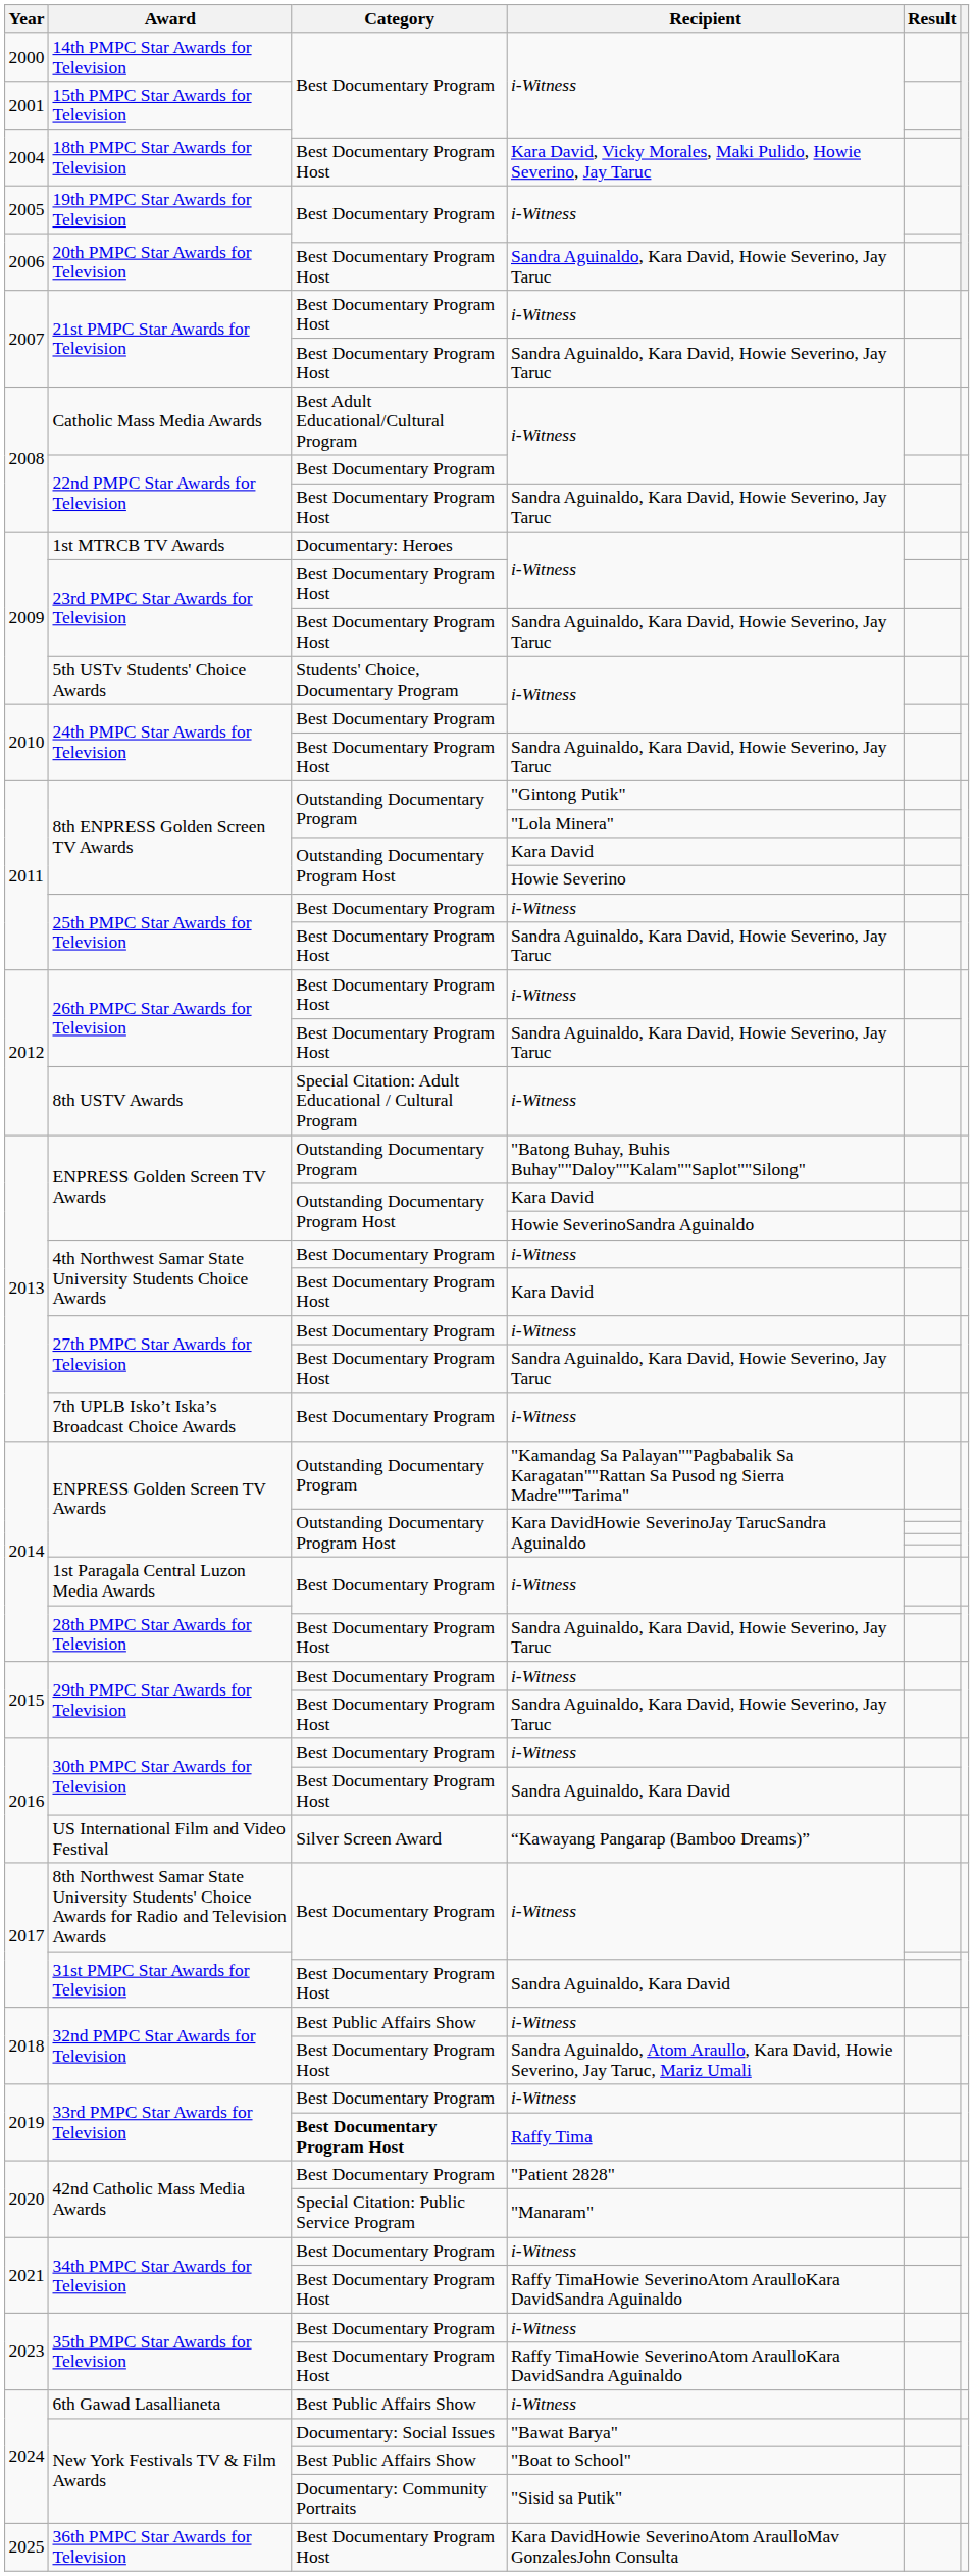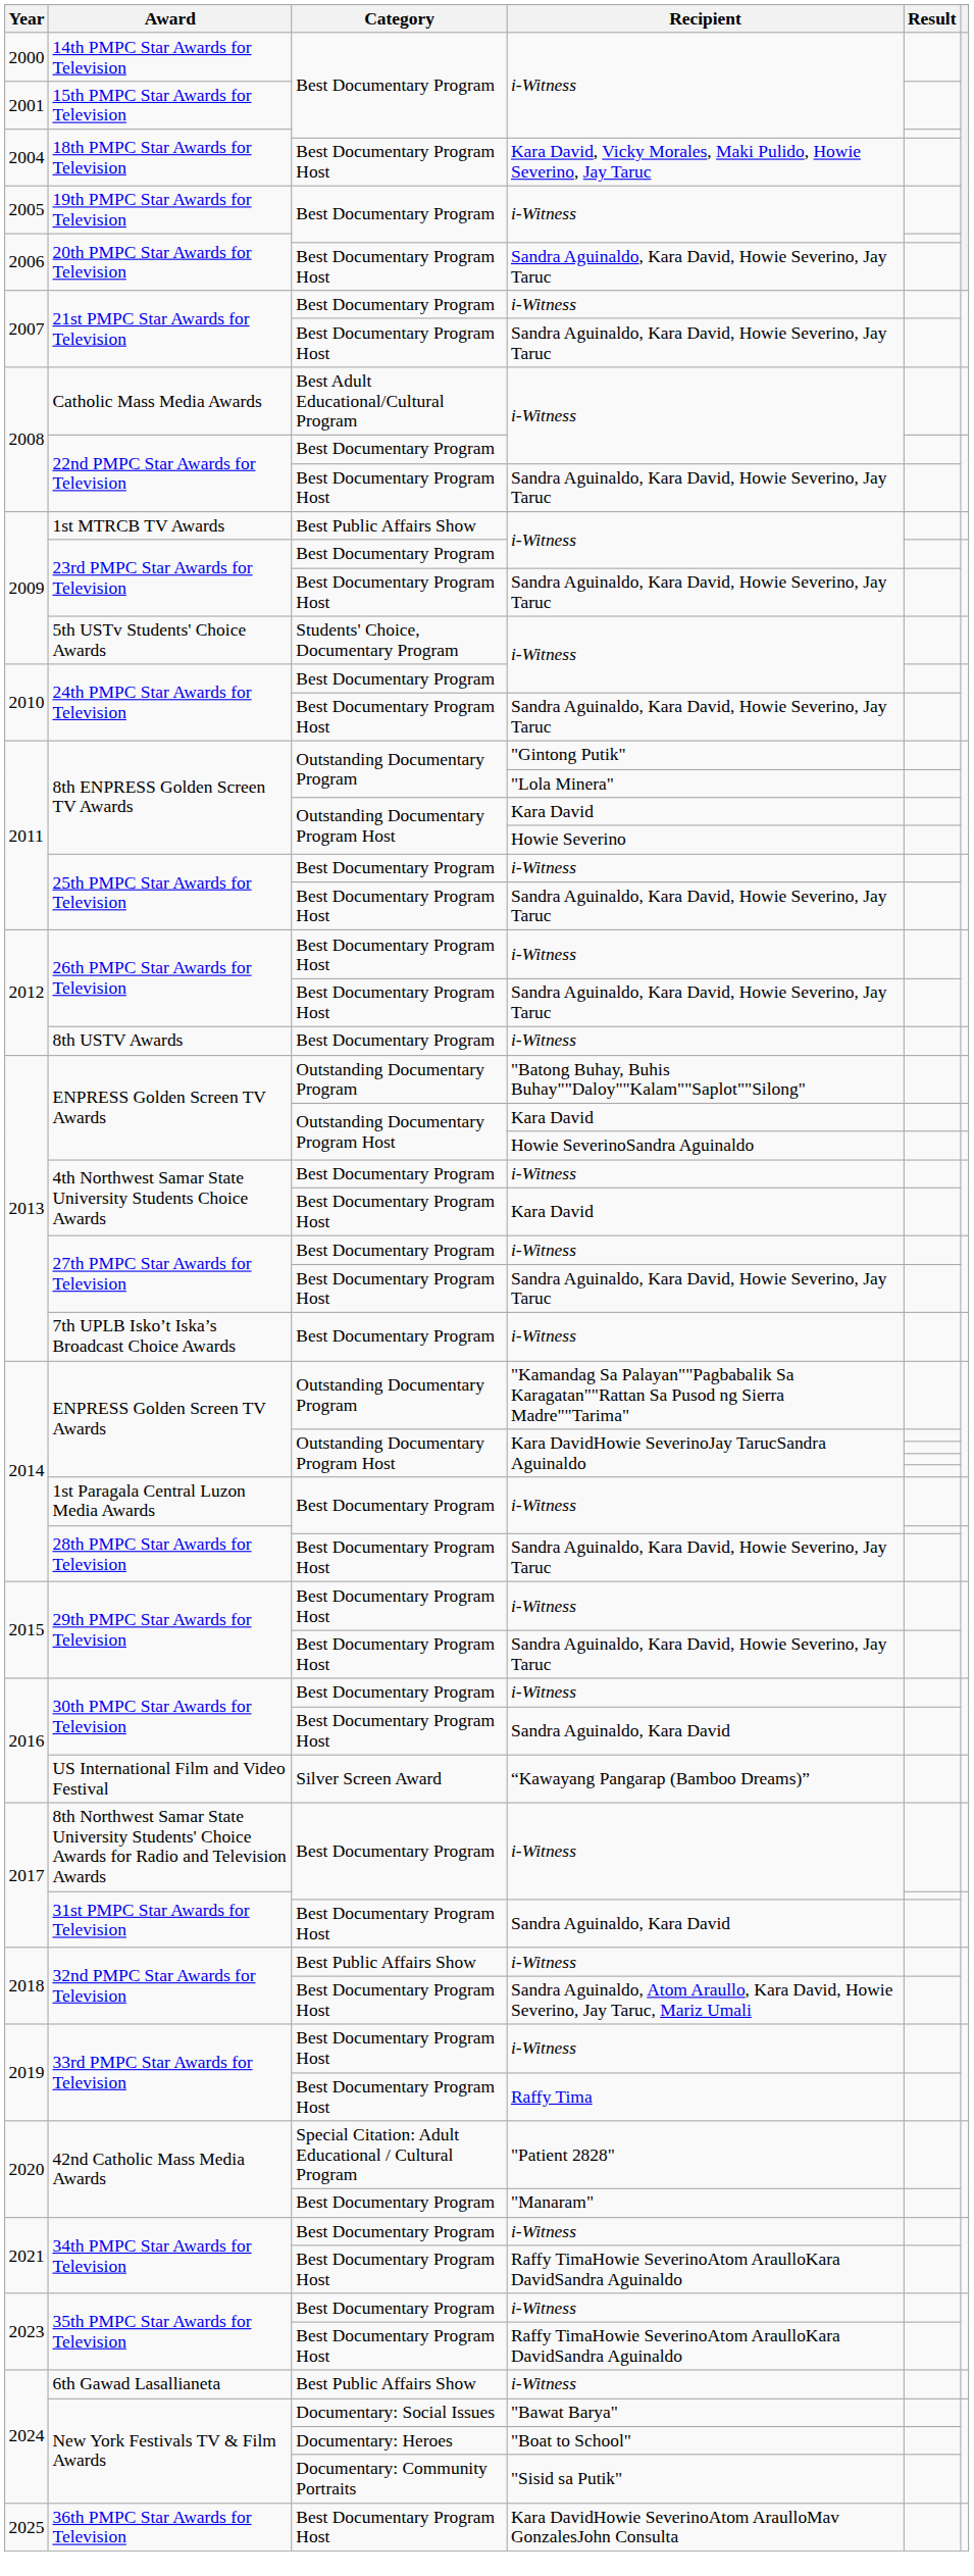 <table class="wikitable">
 <tr>
 <th>Year</th>
 <th>Award</th>
 <th>Category</th>
 <th>Recipient</th>
 <th>Result</th>
 <th></th>
 </tr>
 <tr>
 <td>2000</td>
 <td><a href='#'>14th PMPC Star Awards for Television</a></td>
 <td rowspan=3>Best Documentary Program</td>
 <td rowspan=3><em>i-Witness</em></td>
 <td></td>
 <th rowspan=7></th>
 </tr>
 <tr>
 <td>2001</td>
 <td><a href='#'>15th PMPC Star Awards for Television</a></td>
 <td></td>
 </tr>
 <tr>
 <td rowspan=2>2004</td>
 <td rowspan=2><a href='#'>18th PMPC Star Awards for Television</a></td>
 <td></td>
 </tr>
 <tr>
 <td>Best Documentary Program Host</td>
 <td><a href='#'>Kara David</a>, <a href='#'>Vicky Morales</a>, <a href='#'>Maki Pulido</a>, <a href='#'>Howie Severino</a>, <a href='#'>Jay Taruc</a></td>
 <td></td>
 </tr>
 <tr>
 <td>2005</td>
 <td><a href='#'>19th PMPC Star Awards for Television</a></td>
 <td rowspan=2>Best Documentary Program</td>
 <td rowspan=2><em>i-Witness</em></td>
 <td></td>
 </tr>
 <tr>
 <td rowspan=2>2006</td>
 <td rowspan=2><a href='#'>20th PMPC Star Awards for Television</a></td>
 <td></td>
 </tr>
 <tr>
 <td>Best Documentary Program Host</td>
 <td><a href='#'>Sandra Aguinaldo</a>, Kara David, Howie Severino, Jay Taruc</td>
 <td></td>
 </tr>
 <tr>
 <td rowspan=2>2007</td>
 <td rowspan=2><a href='#'>21st PMPC Star Awards for Television</a></td>
-<td>Best Documentary Program Host</td>
+<td>Best Documentary Program</td>
 <td><em>i-Witness</em></td>
 <td></td>
 <td rowspan=2></td>
 </tr>
 <tr>
 <td>Best Documentary Program Host</td>
 <td>Sandra Aguinaldo, Kara David, Howie Severino, Jay Taruc</td>
 <td></td>
 </tr>
 <tr>
 <td rowspan=3>2008</td>
 <td>Catholic Mass Media Awards</td>
 <td>Best Adult Educational/Cultural Program</td>
 <td rowspan=2><em>i-Witness</em></td>
 <td></td>
 <td></td>
 </tr>
 <tr>
 <td rowspan=2><a href='#'>22nd PMPC Star Awards for Television</a></td>
 <td>Best Documentary Program</td>
 <td></td>
 <td rowspan=2></td>
 </tr>
 <tr>
 <td>Best Documentary Program Host</td>
 <td>Sandra Aguinaldo, Kara David, Howie Severino, Jay Taruc</td>
 <td></td>
 </tr>
 <tr>
 <td rowspan=4>2009</td>
 <td>1st MTRCB TV Awards</td>
-<td>Documentary: Heroes</td>
+<td>Best Public Affairs Show</td>
 <td rowspan=2><em>i-Witness</em></td>
 <td></td>
 <td></td>
 </tr>
 <tr>
 <td rowspan=2><a href='#'>23rd PMPC Star Awards for Television</a></td>
-<td>Best Documentary Program Host</td>
+<td>Best Documentary Program</td>
 <td></td>
 <td rowspan=2></td>
 </tr>
 <tr>
 <td>Best Documentary Program Host</td>
 <td>Sandra Aguinaldo, Kara David, Howie Severino, Jay Taruc</td>
 <td></td>
 </tr>
 <tr>
 <td>5th USTv Students' Choice Awards</td>
 <td>Students' Choice, Documentary Program</td>
 <td rowspan=2><em>i-Witness</em></td>
 <td></td>
 <td></td>
 </tr>
 <tr>
 <td rowspan=2>2010</td>
 <td rowspan=2><a href='#'>24th PMPC Star Awards for Television</a></td>
 <td>Best Documentary Program</td>
 <td></td>
 <td rowspan=2></td>
 </tr>
 <tr>
 <td>Best Documentary Program Host</td>
 <td>Sandra Aguinaldo, Kara David, Howie Severino, Jay Taruc</td>
 <td></td>
 </tr>
 <tr>
 <td rowspan=6>2011</td>
 <td rowspan=4>8th ENPRESS Golden Screen TV Awards</td>
 <td rowspan=2>Outstanding Documentary Program</td>
 <td>"Gintong Putik"</td>
 <td></td>
 <td rowspan=4></td>
 </tr>
 <tr>
 <td>"Lola Minera"</td>
 <td></td>
 </tr>
 <tr>
 <td rowspan=2>Outstanding Documentary Program Host</td>
 <td>Kara David</td>
 <td></td>
 </tr>
 <tr>
 <td>Howie Severino</td>
 <td></td>
 </tr>
 <tr>
 <td rowspan=2><a href='#'>25th PMPC Star Awards for Television</a></td>
 <td>Best Documentary Program</td>
 <td><em>i-Witness</em></td>
 <td></td>
 <td rowspan=2></td>
 </tr>
 <tr>
 <td>Best Documentary Program Host</td>
 <td>Sandra Aguinaldo, Kara David, Howie Severino, Jay Taruc</td>
 <td></td>
 </tr>
 <tr>
 <td rowspan=3>2012</td>
 <td rowspan=2><a href='#'>26th PMPC Star Awards for Television</a></td>
 <td>Best Documentary Program Host</td>
 <td><em>i-Witness</em></td>
 <td></td>
 <td rowspan=2></td>
 </tr>
 <tr>
 <td>Best Documentary Program Host</td>
 <td>Sandra Aguinaldo, Kara David, Howie Severino, Jay Taruc</td>
 <td></td>
 </tr>
 <tr>
 <td>8th USTV Awards</td>
-<td>Special Citation: Adult Educational / Cultural Program</td>
+<td>Best Documentary Program</td>
 <td><em>i-Witness</em></td>
 <td></td>
 <td></td>
 </tr>
 <tr>
 <td rowspan=8>2013</td>
 <td rowspan=3>ENPRESS Golden Screen TV Awards</td>
 <td>Outstanding Documentary Program</td>
 <td>"Batong Buhay, Buhis Buhay""Daloy""Kalam""Saplot""Silong"</td>
 <td></td>
 <td></td>
 </tr>
 <tr>
 <td rowspan=2>Outstanding Documentary Program Host</td>
 <td>Kara David</td>
 <td></td>
 <td></td>
 </tr>
 <tr>
 <td>Howie SeverinoSandra Aguinaldo</td>
 <td></td>
 <td></td>
 </tr>
 <tr>
 <td rowspan=2>4th Northwest Samar State University Students Choice Awards</td>
 <td>Best Documentary Program</td>
 <td><em>i-Witness</em></td>
 <td></td>
 <td rowspan=2></td>
 </tr>
 <tr>
 <td>Best Documentary Program Host</td>
 <td>Kara David</td>
 <td></td>
 </tr>
 <tr>
 <td rowspan=2><a href='#'>27th PMPC Star Awards for Television</a></td>
 <td>Best Documentary Program</td>
 <td><em>i-Witness</em></td>
 <td></td>
 <td rowspan=2></td>
 </tr>
 <tr>
 <td>Best Documentary Program Host</td>
 <td>Sandra Aguinaldo, Kara David, Howie Severino, Jay Taruc</td>
 <td></td>
 </tr>
 <tr>
 <td>7th UPLB Isko’t Iska’s Broadcast Choice Awards</td>
 <td>Best Documentary Program</td>
 <td><em>i-Witness</em></td>
 <td></td>
 <td></td>
 </tr>
 <tr>
 <td rowspan=8>2014</td>
 <td rowspan=5>ENPRESS Golden Screen TV Awards</td>
 <td>Outstanding Documentary Program</td>
 <td>"Kamandag Sa Palayan""Pagbabalik Sa Karagatan""Rattan Sa Pusod ng Sierra Madre""Tarima"</td>
 <td></td>
 <td rowspan=5></td>
 </tr>
 <tr>
 <td rowspan=4>Outstanding Documentary Program Host</td>
 <td rowspan=4>Kara DavidHowie SeverinoJay TarucSandra Aguinaldo</td>
 <td></td>
 </tr>
 <tr>
 <td></td>
 </tr>
 <tr>
 <td></td>
 </tr>
 <tr>
 <td></td>
 </tr>
 <tr>
 <td>1st Paragala Central Luzon Media Awards</td>
 <td rowspan=2>Best Documentary Program</td>
 <td rowspan=2><em>i-Witness</em></td>
 <td></td>
 <td></td>
 </tr>
 <tr>
 <td rowspan=2><a href='#'>28th PMPC Star Awards for Television</a></td>
 <td></td>
 <td rowspan=2></td>
 </tr>
 <tr>
 <td>Best Documentary Program Host</td>
 <td>Sandra Aguinaldo, Kara David, Howie Severino, Jay Taruc</td>
 <td></td>
 </tr>
 <tr>
 <td rowspan=2>2015</td>
 <td rowspan=2><a href='#'>29th PMPC Star Awards for Television</a></td>
-<td>Best Documentary Program</td>
+<td>Best Documentary Program Host</td>
 <td><em>i-Witness</em></td>
 <td></td>
 <td rowspan=2></td>
 </tr>
 <tr>
 <td>Best Documentary Program Host</td>
 <td>Sandra Aguinaldo, Kara David, Howie Severino, Jay Taruc</td>
 <td></td>
 </tr>
 <tr>
 <td rowspan=3>2016</td>
 <td rowspan=2><a href='#'>30th PMPC Star Awards for Television</a></td>
 <td>Best Documentary Program</td>
 <td><em>i-Witness</em></td>
 <td></td>
 <td rowspan=2></td>
 </tr>
 <tr>
 <td>Best Documentary Program Host</td>
 <td>Sandra Aguinaldo, Kara David</td>
 <td></td>
 </tr>
 <tr>
 <td>US International Film and Video Festival</td>
 <td>Silver Screen Award</td>
 <td>“Kawayang Pangarap (Bamboo Dreams)”</td>
 <td></td>
 <td></td>
 </tr>
 <tr>
 <td rowspan=3>2017</td>
 <td>8th Northwest Samar State University Students' Choice Awards for Radio and Television Awards</td>
 <td rowspan=2>Best Documentary Program</td>
 <td rowspan=2><em>i-Witness</em></td>
 <td></td>
 <td></td>
 </tr>
 <tr>
 <td rowspan=2><a href='#'>31st PMPC Star Awards for Television</a></td>
 <td></td>
 <td rowspan=2></td>
 </tr>
 <tr>
 <td>Best Documentary Program Host</td>
 <td>Sandra Aguinaldo, Kara David</td>
 <td></td>
 </tr>
 <tr>
 <td rowspan=2>2018</td>
 <td rowspan=2><a href='#'>32nd PMPC Star Awards for Television</a></td>
 <td>Best Public Affairs Show</td>
 <td><em>i-Witness</em></td>
 <td></td>
 <td rowspan=2></td>
 </tr>
 <tr>
 <td>Best Documentary Program Host</td>
 <td>Sandra Aguinaldo, <a href='#'>Atom Araullo</a>, Kara David, Howie Severino, Jay Taruc, <a href='#'>Mariz Umali</a></td>
 <td></td>
 </tr>
 <tr>
 <td rowspan=2>2019</td>
 <td rowspan=2><a href='#'>33rd PMPC Star Awards for Television</a></td>
-<td>Best Documentary Program</td>
+<td>Best Documentary Program Host</td>
 <td><em>i-Witness</em></td>
 <td></td>
 <td rowspan=2></td>
 </tr>
 <tr>
-<td><strong>Best Documentary Program Host</strong></td>
+<td>Best Documentary Program Host</td>
 <td><a href='#'>Raffy Tima</a></td>
 <td></td>
 </tr>
 <tr>
 <td rowspan=2>2020</td>
 <td rowspan=2>42nd Catholic Mass Media Awards</td>
-<td>Best Documentary Program</td>
+<td>Special Citation: Adult Educational / Cultural Program</td>
 <td>"Patient 2828"</td>
 <td></td>
 <td rowspan=2></td>
 </tr>
 <tr>
-<td>Special Citation: Public Service Program</td>
+<td>Best Documentary Program</td>
 <td>"Manaram"</td>
 <td></td>
 </tr>
 <tr>
 <td rowspan=2>2021</td>
 <td rowspan=2><a href='#'>34th PMPC Star Awards for Television</a></td>
 <td>Best Documentary Program</td>
 <td><em>i-Witness</em></td>
 <td></td>
 <td rowspan=2></td>
 </tr>
 <tr>
 <td>Best Documentary Program Host</td>
 <td>Raffy TimaHowie SeverinoAtom AraulloKara DavidSandra Aguinaldo</td>
 <td></td>
 </tr>
 <tr>
 <td rowspan=2>2023</td>
 <td rowspan=2><a href='#'>35th PMPC Star Awards for Television</a></td>
 <td>Best Documentary Program</td>
 <td><em>i-Witness</em></td>
 <td></td>
 <td rowspan=2></td>
 </tr>
 <tr>
 <td>Best Documentary Program Host</td>
 <td>Raffy TimaHowie SeverinoAtom AraulloKara DavidSandra Aguinaldo</td>
 <td></td>
 </tr>
 <tr>
 <td rowspan=4>2024</td>
 <td>6th Gawad Lasallianeta</td>
 <td>Best Public Affairs Show</td>
 <td><em>i-Witness</em></td>
 <td></td>
 <td></td>
 </tr>
 <tr>
 <td rowspan=3>New York Festivals TV & Film Awards</td>
 <td>Documentary: Social Issues</td>
 <td>"Bawat Barya"</td>
 <td></td>
 <td rowspan=3></td>
 </tr>
 <tr>
-<td>Best Public Affairs Show</td>
+<td>Documentary: Heroes</td>
 <td>"Boat to School"</td>
 <td></td>
 </tr>
 <tr>
 <td>Documentary: Community Portraits</td>
 <td>"Sisid sa Putik"</td>
 <td></td>
 </tr>
 <tr>
 <td>2025</td>
 <td><a href='#'>36th PMPC Star Awards for Television</a></td>
 <td>Best Documentary Program Host</td>
 <td>Kara DavidHowie SeverinoAtom AraulloMav GonzalesJohn Consulta</td>
 <td></td>
 <td></td>
 </tr>
 </table>
